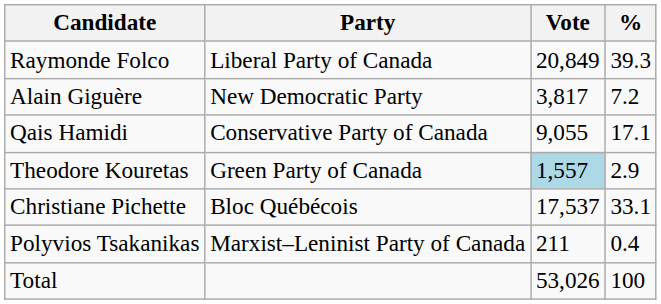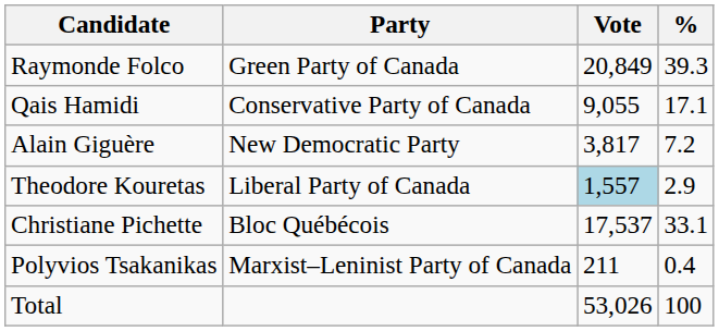 <table class="wikitable">
 <tr>
 <th>Candidate</th>
 <th>Party</th>
 <th>Vote</th>
 <th>%</th>
 </tr>
 <tr>
 <td>Raymonde Folco</td>
-<td>Liberal Party of Canada</td>
+<td>Green Party of Canada</td>
 <td>20,849</td>
 <td>39.3</td>
+</tr>
+<tr>
+<td>Qais Hamidi</td>
+<td>Conservative Party of Canada</td>
+<td>9,055</td>
+<td>17.1</td>
 </tr>
 <tr>
 <td>Alain Giguère</td>
 <td>New Democratic Party</td>
 <td>3,817</td>
 <td>7.2</td>
 </tr>
 <tr>
-<td>Qais Hamidi</td>
-<td>Conservative Party of Canada</td>
-<td>9,055</td>
-<td>17.1</td>
-</tr>
-<tr>
 <td>Theodore Kouretas</td>
-<td>Green Party of Canada</td>
+<td>Liberal Party of Canada</td>
 <td style="background: lightblue;">1,557</td>
 <td>2.9</td>
 </tr>
 <tr>
 <td>Christiane Pichette</td>
 <td>Bloc Québécois</td>
 <td>17,537</td>
 <td>33.1</td>
 </tr>
 <tr>
 <td>Polyvios Tsakanikas</td>
 <td>Marxist–Leninist Party of Canada</td>
 <td>211</td>
 <td>0.4</td>
 </tr>
 <tr>
 <td>Total</td>
 <td></td>
 <td>53,026</td>
 <td>100</td>
 </tr>
 </table>
